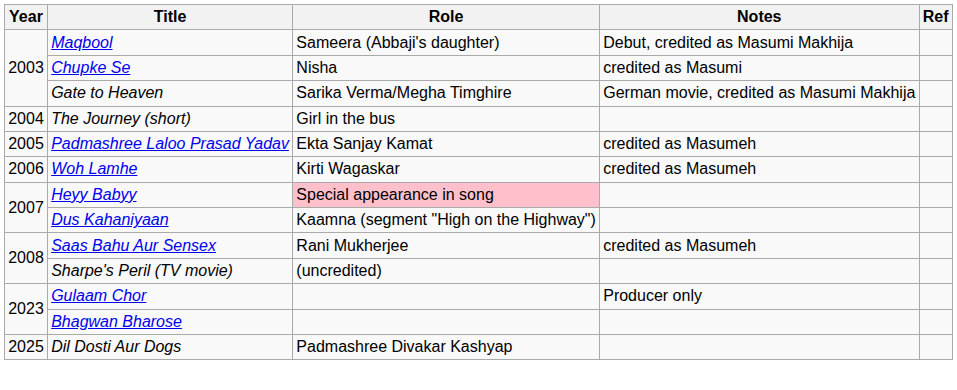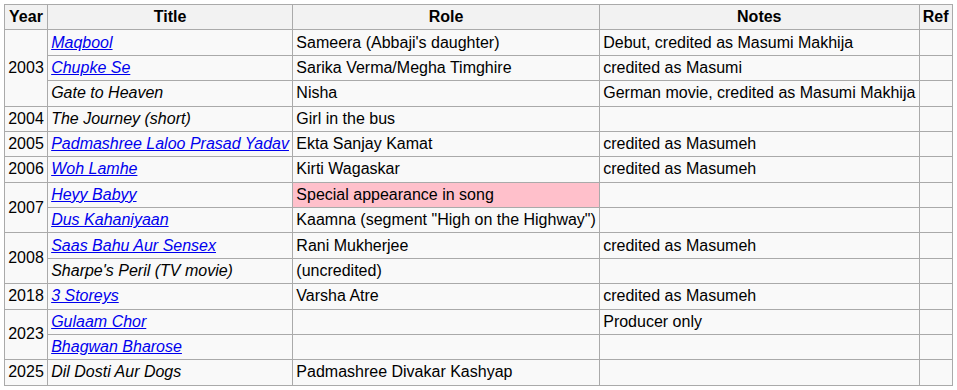 <table class="wikitable">
 <tr style="background:#b0c4de; text-align:center;">
 <th>Year</th>
 <th>Title</th>
 <th>Role</th>
 <th>Notes</th>
 <th>Ref</th>
 </tr>
 <tr>
 <td rowspan="3">2003</td>
 <td><em><a href='#'>Maqbool</a></em></td>
 <td>Sameera (Abbaji's daughter)</td>
 <td>Debut, credited as Masumi Makhija</td>
 <td></td>
 </tr>
 <tr>
 <td><em><a href='#'>Chupke Se</a></em></td>
-<td>Nisha</td>
+<td>Sarika Verma/Megha Timghire</td>
 <td>credited as Masumi</td>
 <td></td>
 </tr>
 <tr>
 <td><em>Gate to Heaven </em></td>
-<td>Sarika Verma/Megha Timghire</td>
+<td>Nisha</td>
 <td>German movie, credited as Masumi Makhija</td>
 <td></td>
 </tr>
 <tr>
 <td>2004</td>
 <td><em>The Journey (short) </em></td>
 <td>Girl in the bus</td>
 <td></td>
 <td></td>
 </tr>
 <tr>
 <td>2005</td>
 <td><em><a href='#'>Padmashree Laloo Prasad Yadav</a></em></td>
 <td>Ekta Sanjay Kamat</td>
 <td>credited as Masumeh</td>
 <td></td>
 </tr>
 <tr>
 <td>2006</td>
 <td><em><a href='#'>Woh Lamhe</a></em></td>
 <td>Kirti Wagaskar</td>
 <td>credited as Masumeh</td>
 <td></td>
 </tr>
 <tr>
 <td rowspan="2">2007</td>
 <td><em><a href='#'>Heyy Babyy</a></em></td>
 <td style="background: pink;">Special appearance in song</td>
 <td></td>
 <td></td>
 </tr>
 <tr>
 <td><em><a href='#'>Dus Kahaniyaan</a></em></td>
 <td>Kaamna (segment "High on the Highway")</td>
 <td></td>
 <td></td>
 </tr>
 <tr>
 <td rowspan="2">2008</td>
 <td><em><a href='#'>Saas Bahu Aur Sensex</a></em></td>
 <td>Rani Mukherjee</td>
 <td>credited as Masumeh</td>
 <td></td>
 </tr>
 <tr>
 <td><em>Sharpe's Peril (TV movie)</em></td>
 <td>(uncredited)</td>
 <td></td>
 <td></td>
 </tr>
 <tr>
+<td>2018</td>
+<td><em><a href='#'>3 Storeys</a></em></td>
+<td>Varsha Atre</td>
+<td>credited as Masumeh</td>
+<td></td>
+</tr>
+<tr>
 <td rowspan=2>2023</td>
 <td><em><a href='#'>Gulaam Chor</a></em></td>
 <td></td>
 <td>Producer only</td>
 <td></td>
 </tr>
 <tr>
 <td><em><a href='#'>Bhagwan Bharose</a></em></td>
 <td></td>
 <td></td>
 <td></td>
 </tr>
 <tr>
 <td>2025</td>
 <td><em>Dil Dosti Aur Dogs</em></td>
 <td>Padmashree Divakar Kashyap</td>
 <td></td>
 <td></td>
 </tr>
 <tr>
 </tr>
 </table>
